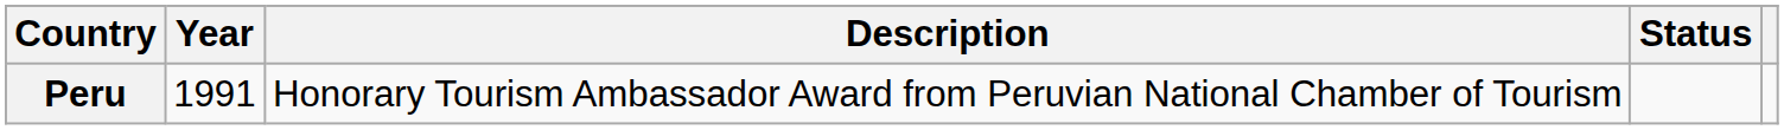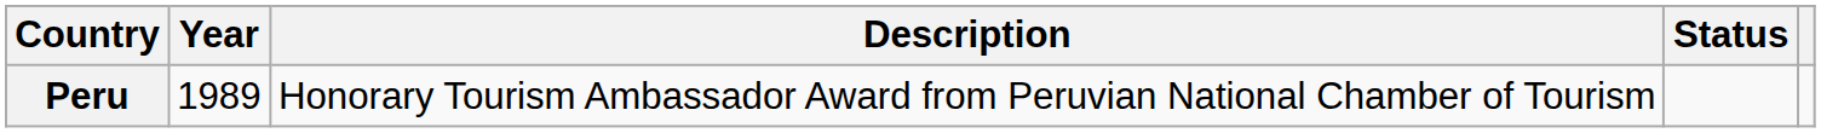 <table class="wikitable sortable plainrowheaders">
 <tr>
 <th scope="col">Country</th>
 <th scope="col">Year</th>
 <th scope="col">Description</th>
 <th scope="col">Status</th>
 <th scope="col" class="unsortable"></th>
 </tr>
 <tr>
 <th scope="row">Peru</th>
-<td>1991</td>
+<td>1989</td>
 <td>Honorary Tourism Ambassador Award from Peruvian National Chamber of Tourism</td>
 <td></td>
 <td style="text-align:center;"></td>
 </tr>
 </table>
